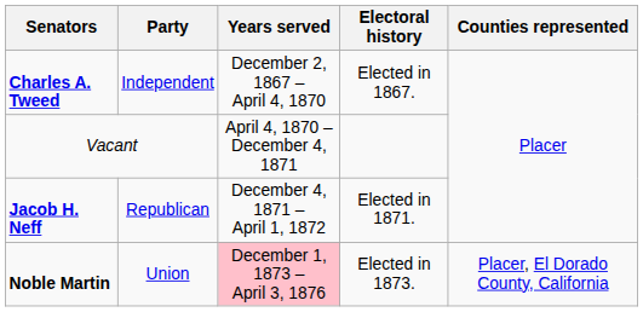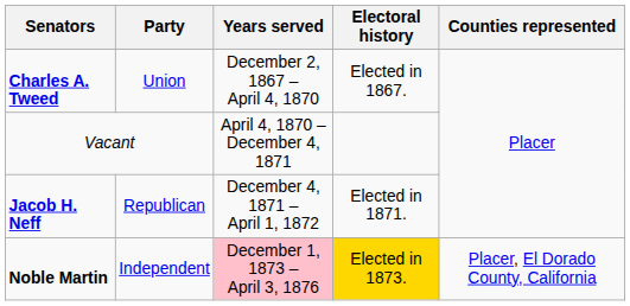 <table class=wikitable style="text-align:center">
 <tr>
 <th>Senators</th>
 <th>Party</th>
 <th>Years served</th>
 <th>Electoral history</th>
 <th>Counties represented</th>
 </tr>
 <tr>
 <td align=left><br><strong><a href='#'>Charles A. Tweed</a></strong><br></td>
-<td><a href='#'>Independent</a></td>
+<td><a href='#'>Union</a></td>
 <td>December 2, 1867 – <br> April 4, 1870</td>
 <td>Elected in 1867. <br> </td>
 <td rowspan=3><a href='#'>Placer</a></td>
 </tr>
 <tr>
 <td colspan=2><em>Vacant</em></td>
 <td>April 4, 1870 – <br> December 4, 1871</td>
 </tr>
 <tr>
 <td align=left> <br><strong><a href='#'>Jacob H. Neff</a></strong><br></td>
 <td><a href='#'>Republican</a></td>
 <td>December 4, 1871 – <br> April 1, 1872</td>
 <td>Elected in 1871. <br> </td>
 </tr>
 <tr>
 <td align=left> <br><strong>Noble Martin</strong><br></td>
-<td><a href='#'>Union</a></td>
+<td><a href='#'>Independent</a></td>
 <td style="background: pink;">December 1, 1873 – <br> April 3, 1876</td>
-<td>Elected in 1873. <br> </td>
+<td style="background: gold;">Elected in 1873. <br> </td>
 <td><a href='#'>Placer</a>, <a href='#'>El Dorado County, California</a></td>
 </tr>
 </table>
